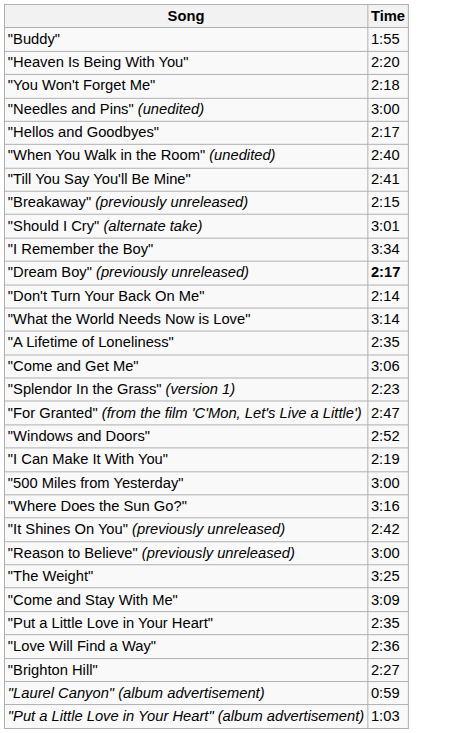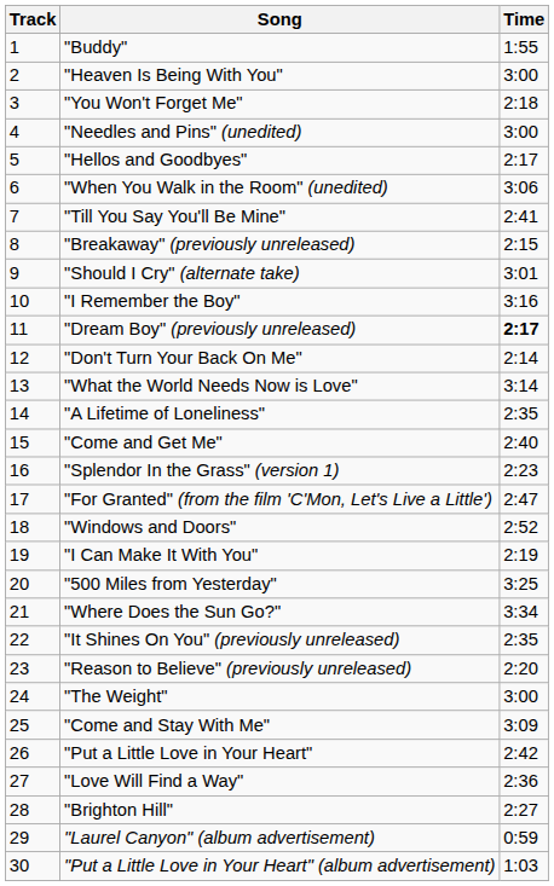 <table class="wikitable">
 <tr>
+<th>Track</th>
 <th>Song</th>
 <th>Time</th>
 </tr>
 <tr>
+<td>1</td>
 <td>"Buddy"</td>
 <td>1:55</td>
 </tr>
 <tr>
+<td>2</td>
 <td>"Heaven Is Being With You"</td>
-<td>2:20</td>
+<td>3:00</td>
 </tr>
 <tr>
+<td>3</td>
 <td>"You Won't Forget Me"</td>
 <td>2:18</td>
 </tr>
 <tr>
+<td>4</td>
 <td>"Needles and Pins" <em>(unedited)</em></td>
 <td>3:00</td>
 </tr>
 <tr>
+<td>5</td>
 <td>"Hellos and Goodbyes"</td>
 <td>2:17</td>
 </tr>
 <tr>
+<td>6</td>
 <td>"When You Walk in the Room" <em>(unedited)</em></td>
-<td>2:40</td>
+<td>3:06</td>
 </tr>
 <tr>
+<td>7</td>
 <td>"Till You Say You'll Be Mine"</td>
 <td>2:41</td>
 </tr>
 <tr>
+<td>8</td>
 <td>"Breakaway" <em>(previously unreleased)</em></td>
 <td>2:15</td>
 </tr>
 <tr>
+<td>9</td>
 <td>"Should I Cry" <em>(alternate take)</em></td>
 <td>3:01</td>
 </tr>
 <tr>
+<td>10</td>
 <td>"I Remember the Boy"</td>
-<td>3:34</td>
+<td>3:16</td>
 </tr>
 <tr>
+<td>11</td>
 <td>"Dream Boy" <em>(previously unreleased)</em></td>
 <td><strong>2:17</strong></td>
 </tr>
 <tr>
+<td>12</td>
 <td>"Don't Turn Your Back On Me"</td>
 <td>2:14</td>
 </tr>
 <tr>
+<td>13</td>
 <td>"What the World Needs Now is Love"</td>
 <td>3:14</td>
 </tr>
 <tr>
+<td>14</td>
 <td>"A Lifetime of Loneliness"</td>
 <td>2:35</td>
 </tr>
 <tr>
+<td>15</td>
 <td>"Come and Get Me"</td>
-<td>3:06</td>
+<td>2:40</td>
 </tr>
 <tr>
+<td>16</td>
 <td>"Splendor In the Grass" <em>(version 1)</em></td>
 <td>2:23</td>
 </tr>
 <tr>
+<td>17</td>
 <td>"For Granted" <em>(from the film 'C'Mon, Let's Live a Little')</em></td>
 <td>2:47</td>
 </tr>
 <tr>
+<td>18</td>
 <td>"Windows and Doors"</td>
 <td>2:52</td>
 </tr>
 <tr>
+<td>19</td>
 <td>"I Can Make It With You"</td>
 <td>2:19</td>
 </tr>
 <tr>
+<td>20</td>
 <td>"500 Miles from Yesterday"</td>
+<td>3:25</td>
+</tr>
+<tr>
+<td>21</td>
+<td>"Where Does the Sun Go?"</td>
+<td>3:34</td>
+</tr>
+<tr>
+<td>22</td>
+<td>"It Shines On You" <em>(previously unreleased)</em></td>
+<td>2:35</td>
+</tr>
+<tr>
+<td>23</td>
+<td>"Reason to Believe" <em>(previously unreleased)</em></td>
+<td>2:20</td>
+</tr>
+<tr>
+<td>24</td>
+<td>"The Weight"</td>
 <td>3:00</td>
 </tr>
 <tr>
-<td>"Where Does the Sun Go?"</td>
-<td>3:16</td>
-</tr>
-<tr>
-<td>"It Shines On You" <em>(previously unreleased)</em></td>
-<td>2:42</td>
-</tr>
-<tr>
-<td>"Reason to Believe" <em>(previously unreleased)</em></td>
-<td>3:00</td>
-</tr>
-<tr>
-<td>"The Weight"</td>
-<td>3:25</td>
-</tr>
-<tr>
+<td>25</td>
 <td>"Come and Stay With Me"</td>
 <td>3:09</td>
 </tr>
 <tr>
+<td>26</td>
 <td>"Put a Little Love in Your Heart"</td>
-<td>2:35</td>
+<td>2:42</td>
 </tr>
 <tr>
+<td>27</td>
 <td>"Love Will Find a Way"</td>
 <td>2:36</td>
 </tr>
 <tr>
+<td>28</td>
 <td>"Brighton Hill"</td>
 <td>2:27</td>
 </tr>
 <tr>
+<td>29</td>
 <td><em>"Laurel Canyon" (album advertisement)</em></td>
 <td>0:59</td>
 </tr>
 <tr>
+<td>30</td>
 <td><em>"Put a Little Love in Your Heart" (album advertisement)</em></td>
 <td>1:03</td>
 </tr>
 </table>
